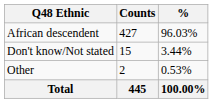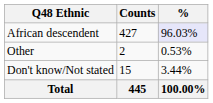 <table class="wikitable sortable">
 <tr>
 <th>Q48 Ethnic</th>
 <th>Counts</th>
 <th>%</th>
 </tr>
 <tr>
 <td>African descendent</td>
 <td>427</td>
-<td>96.03%</td>
+<td style="background: lavender;">96.03%</td>
+</tr>
+<tr>
+<td>Other</td>
+<td>2</td>
+<td>0.53%</td>
 </tr>
 <tr>
 <td>Don't know/Not stated</td>
 <td>15</td>
 <td>3.44%</td>
 </tr>
 <tr>
-<td>Other</td>
-<td>2</td>
-<td>0.53%</td>
-</tr>
-<tr>
 <th>Total</th>
 <th>445</th>
 <th>100.00%</th>
 </tr>
 </table>
